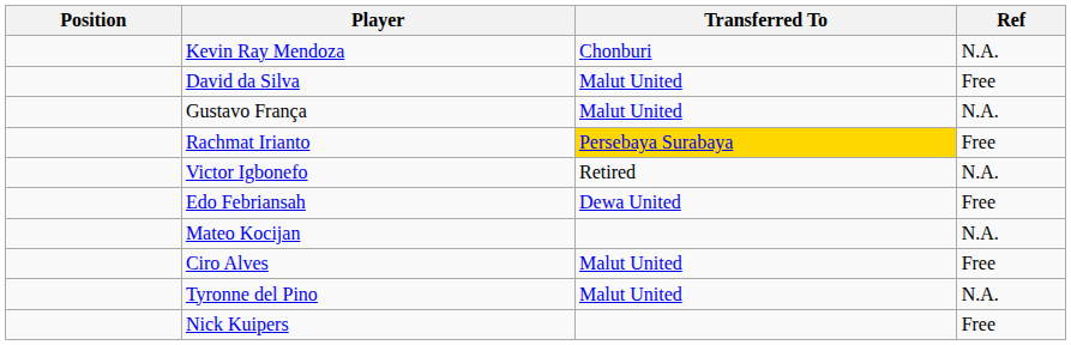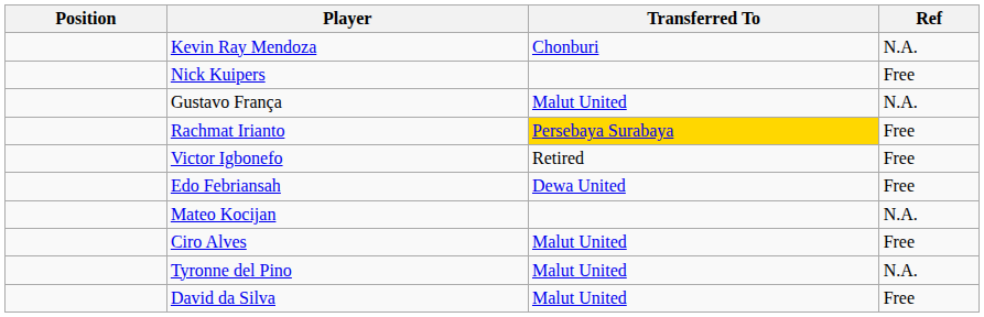 <table class="wikitable sortable" style="width:70%; text-align:center; font-size:100%; text-align:left;">
 <tr>
 <th>Position</th>
 <th>Player</th>
 <th>Transferred To</th>
 <th>Ref</th>
 </tr>
 <tr>
 <td></td>
 <td><a href='#'>Kevin Ray Mendoza</a></td>
 <td> <a href='#'>Chonburi</a></td>
 <td>N.A.</td>
 </tr>
 <tr>
 <td></td>
-<td> <a href='#'>David da Silva</a></td>
-<td> <a href='#'>Malut United</a></td>
+<td> <a href='#'>Nick Kuipers</a></td>
+<td></td>
 <td>Free</td>
 </tr>
 <tr>
 <td></td>
 <td> Gustavo França</td>
 <td> <a href='#'>Malut United</a></td>
 <td>N.A.</td>
 </tr>
 <tr>
 <td></td>
 <td> <a href='#'>Rachmat Irianto</a></td>
 <td style="background: gold;"> <a href='#'>Persebaya Surabaya</a></td>
 <td>Free</td>
 </tr>
 <tr>
 <td></td>
 <td> <a href='#'>Victor Igbonefo</a></td>
 <td>Retired</td>
-<td>N.A.</td>
+<td>Free</td>
 </tr>
 <tr>
 <td></td>
 <td> <a href='#'>Edo Febriansah</a></td>
 <td> <a href='#'>Dewa United</a></td>
 <td>Free</td>
 </tr>
 <tr>
 <td></td>
 <td> <a href='#'>Mateo Kocijan</a></td>
 <td></td>
 <td>N.A.</td>
 </tr>
 <tr>
 <td></td>
 <td> <a href='#'>Ciro Alves</a></td>
 <td> <a href='#'>Malut United</a></td>
 <td>Free</td>
 </tr>
 <tr>
 <td></td>
 <td> <a href='#'>Tyronne del Pino</a></td>
 <td> <a href='#'>Malut United</a></td>
 <td>N.A.</td>
 </tr>
 <tr>
 <td></td>
-<td> <a href='#'>Nick Kuipers</a></td>
-<td></td>
+<td> <a href='#'>David da Silva</a></td>
+<td> <a href='#'>Malut United</a></td>
 <td>Free</td>
 </tr>
 <tr>
 </tr>
 </table>
